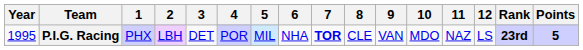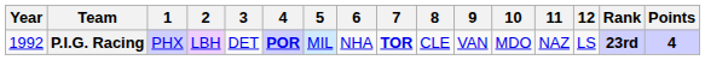 <table class="wikitable" style="text-align:center; font-size:90%">
 <tr>
 <th>Year</th>
 <th>Team</th>
 <th>1</th>
 <th>2</th>
 <th>3</th>
 <th>4</th>
 <th>5</th>
 <th>6</th>
 <th>7</th>
 <th>8</th>
 <th>9</th>
 <th>10</th>
 <th>11</th>
 <th>12</th>
 <th>Rank</th>
 <th>Points</th>
 </tr>
 <tr>
-<td><a href='#'>1995</a></td>
+<td><a href='#'>1992</a></td>
 <th>P.I.G. Racing</th>
 <td style="background:#CFCFFF;"><a href='#'>PHX</a><br></td>
 <td style="background:#EFCFFF;"><a href='#'>LBH</a><br></td>
 <td><a href='#'>DET</a></td>
-<td style="background:#CFCFFF;"><a href='#'>POR</a><br></td>
+<td style="background:#CFCFFF;"><strong><a href='#'>POR</a><br></strong></td>
 <td style="background:#CFEAFF;"><a href='#'>MIL</a><br></td>
 <td><a href='#'>NHA</a></td>
 <td><strong><a href='#'>TOR</a></strong></td>
 <td><a href='#'>CLE</a></td>
 <td><a href='#'>VAN</a></td>
 <td><a href='#'>MDO</a></td>
 <td><a href='#'>NAZ</a></td>
 <td><a href='#'>LS</a></td>
 <td style="background:#CFCFFF;"><strong>23rd</strong></td>
-<td style="background:#CFCFFF;"><strong>5</strong></td>
+<td style="background:#CFCFFF;"><strong>4</strong></td>
 </tr>
 </table>
